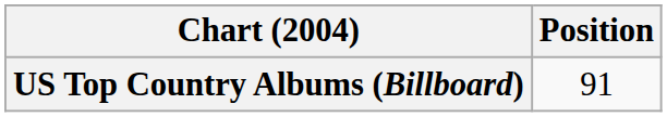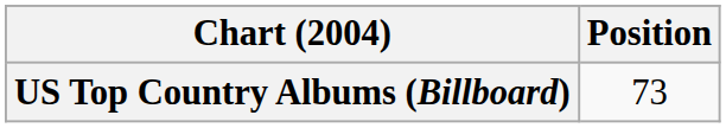 <table class="wikitable plainrowheaders" style="text-align:center">
 <tr>
 <th scope="col">Chart (2004)</th>
 <th scope="col">Position</th>
 </tr>
 <tr>
 <th scope="row">US Top Country Albums (<em>Billboard</em>)</th>
-<td>91</td>
+<td>73</td>
 </tr>
 </table>
